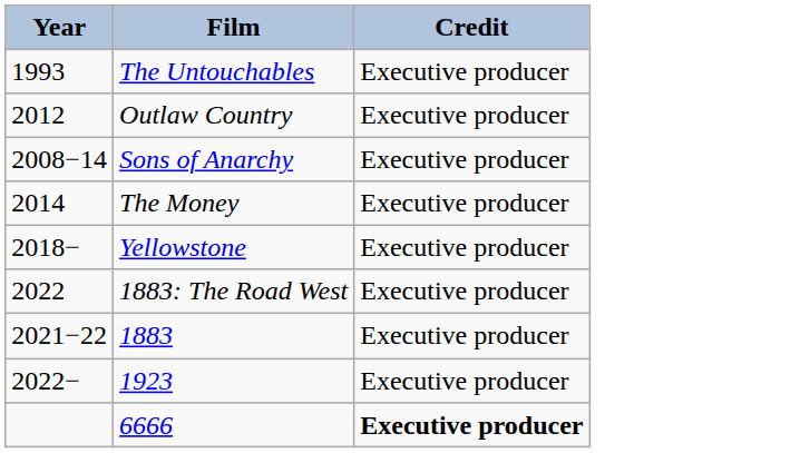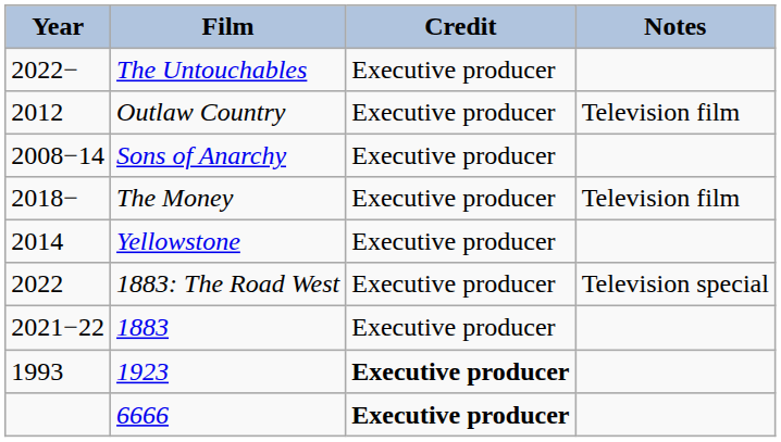 <table class="wikitable" style="font-size:95%;">
 <tr>
 <th style="background:#B0C4DE;">Year</th>
 <th style="background:#B0C4DE;">Film</th>
 <th style="background:#B0C4DE;">Credit</th>
+<th style="background:#B0C4DE;">Notes</th>
 </tr>
 <tr>
-<td>1993</td>
+<td>2022−</td>
 <td><em><a href='#'>The Untouchables</a></em></td>
 <td>Executive producer</td>
+<td></td>
 </tr>
 <tr>
 <td>2012</td>
 <td><em>Outlaw Country</em></td>
 <td>Executive producer</td>
+<td>Television film</td>
 </tr>
 <tr>
 <td>2008−14</td>
 <td><em><a href='#'>Sons of Anarchy</a></em></td>
 <td>Executive producer</td>
+<td></td>
+</tr>
+<tr>
+<td>2018−</td>
+<td><em>The Money</em></td>
+<td>Executive producer</td>
+<td>Television film</td>
 </tr>
 <tr>
 <td>2014</td>
-<td><em>The Money</em></td>
-<td>Executive producer</td>
-</tr>
-<tr>
-<td>2018−</td>
 <td><em><a href='#'>Yellowstone</a></em></td>
 <td>Executive producer</td>
+<td></td>
 </tr>
 <tr>
 <td>2022</td>
 <td><em>1883: The Road West</em></td>
 <td>Executive producer</td>
+<td>Television special</td>
 </tr>
 <tr>
 <td>2021−22</td>
 <td><em><a href='#'>1883</a></em></td>
 <td>Executive producer</td>
+<td></td>
 </tr>
 <tr>
-<td>2022−</td>
+<td>1993</td>
 <td><em><a href='#'>1923</a></em></td>
-<td>Executive producer</td>
+<td><strong>Executive producer</strong></td>
+<td></td>
 </tr>
 <tr>
 <td></td>
 <td><em><a href='#'>6666</a></em></td>
 <td><strong>Executive producer</strong></td>
+<td></td>
 </tr>
 </table>
